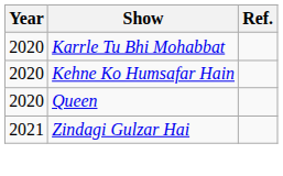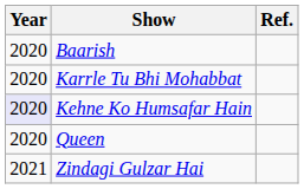 <table class="wikitable sortable">
 <tr>
 <th>Year</th>
 <th>Show</th>
 <th>Ref.</th>
 </tr>
 <tr>
 <td>2020</td>
+<td><em><a href='#'>Baarish</a></em></td>
+<td></td>
+</tr>
+<tr>
+<td>2020</td>
 <td><em><a href='#'>Karrle Tu Bhi Mohabbat</a></em></td>
 <td></td>
 </tr>
 <tr>
-<td>2020</td>
+<td style="background: lavender;">2020</td>
 <td><em><a href='#'>Kehne Ko Humsafar Hain</a></em></td>
 <td></td>
 </tr>
 <tr>
 <td>2020</td>
 <td><em><a href='#'>Queen</a></em></td>
 <td></td>
 </tr>
 <tr>
 <td>2021</td>
 <td><em><a href='#'>Zindagi Gulzar Hai</a></em></td>
 <td></td>
 </tr>
 </table>
